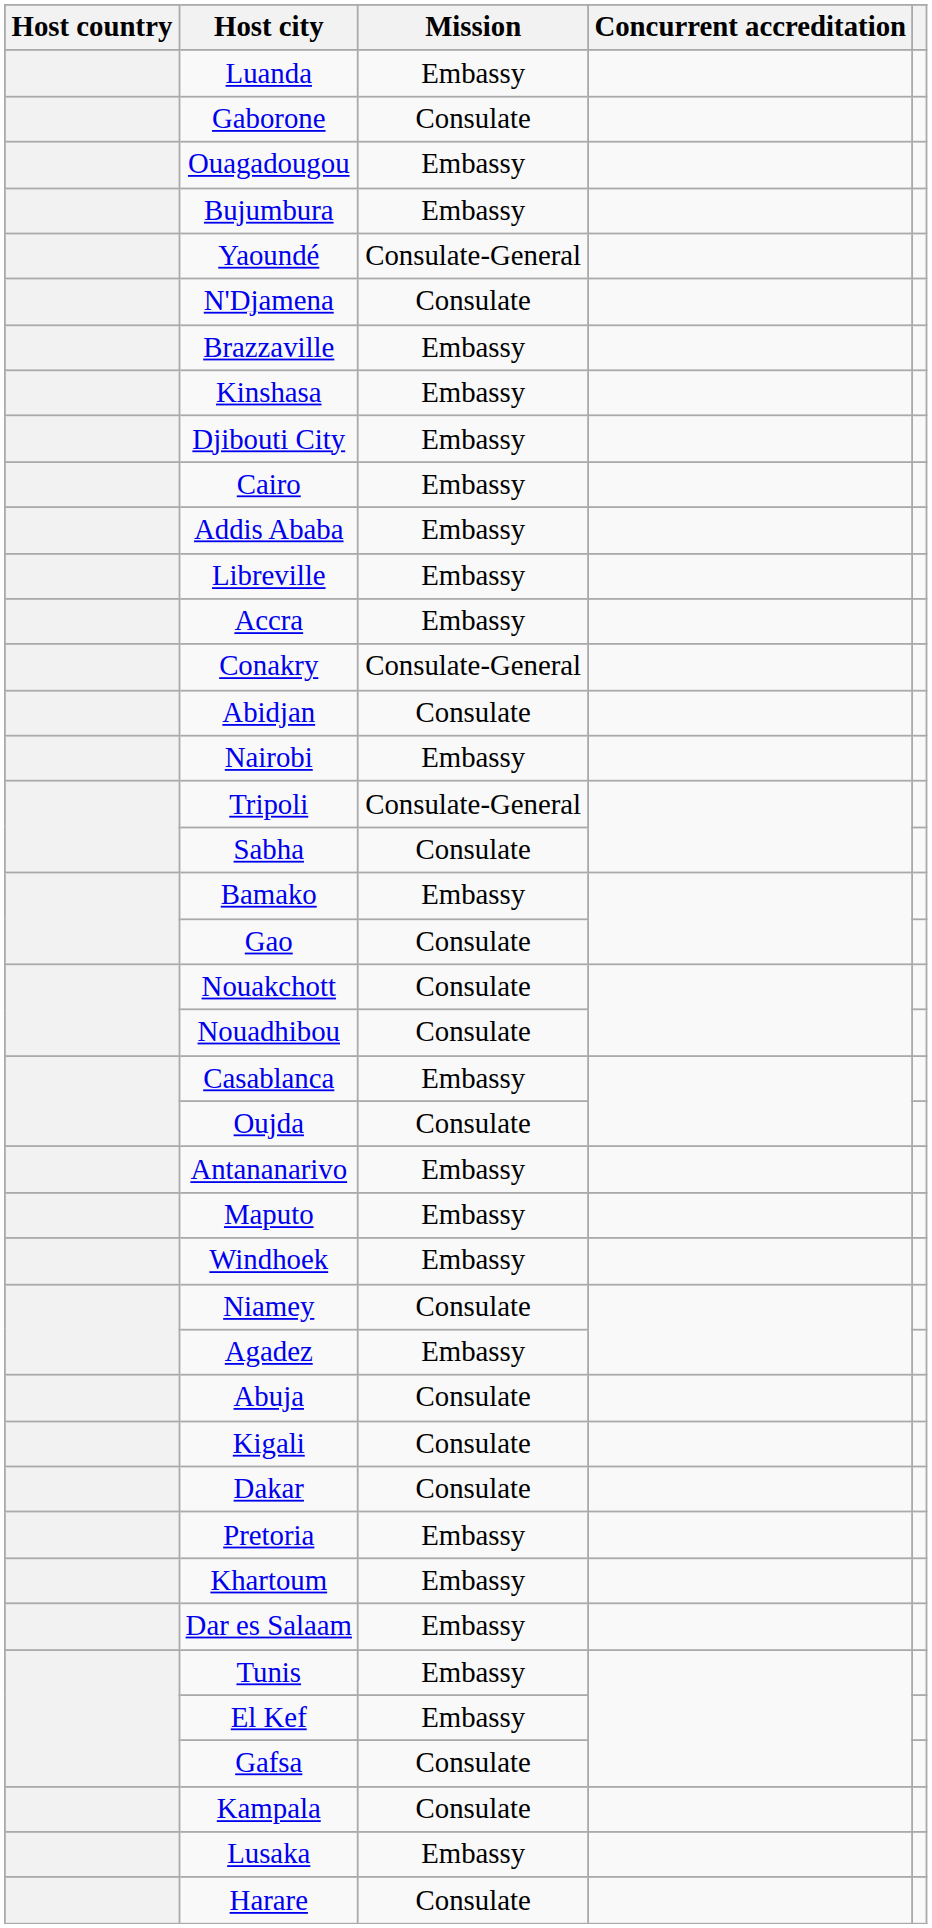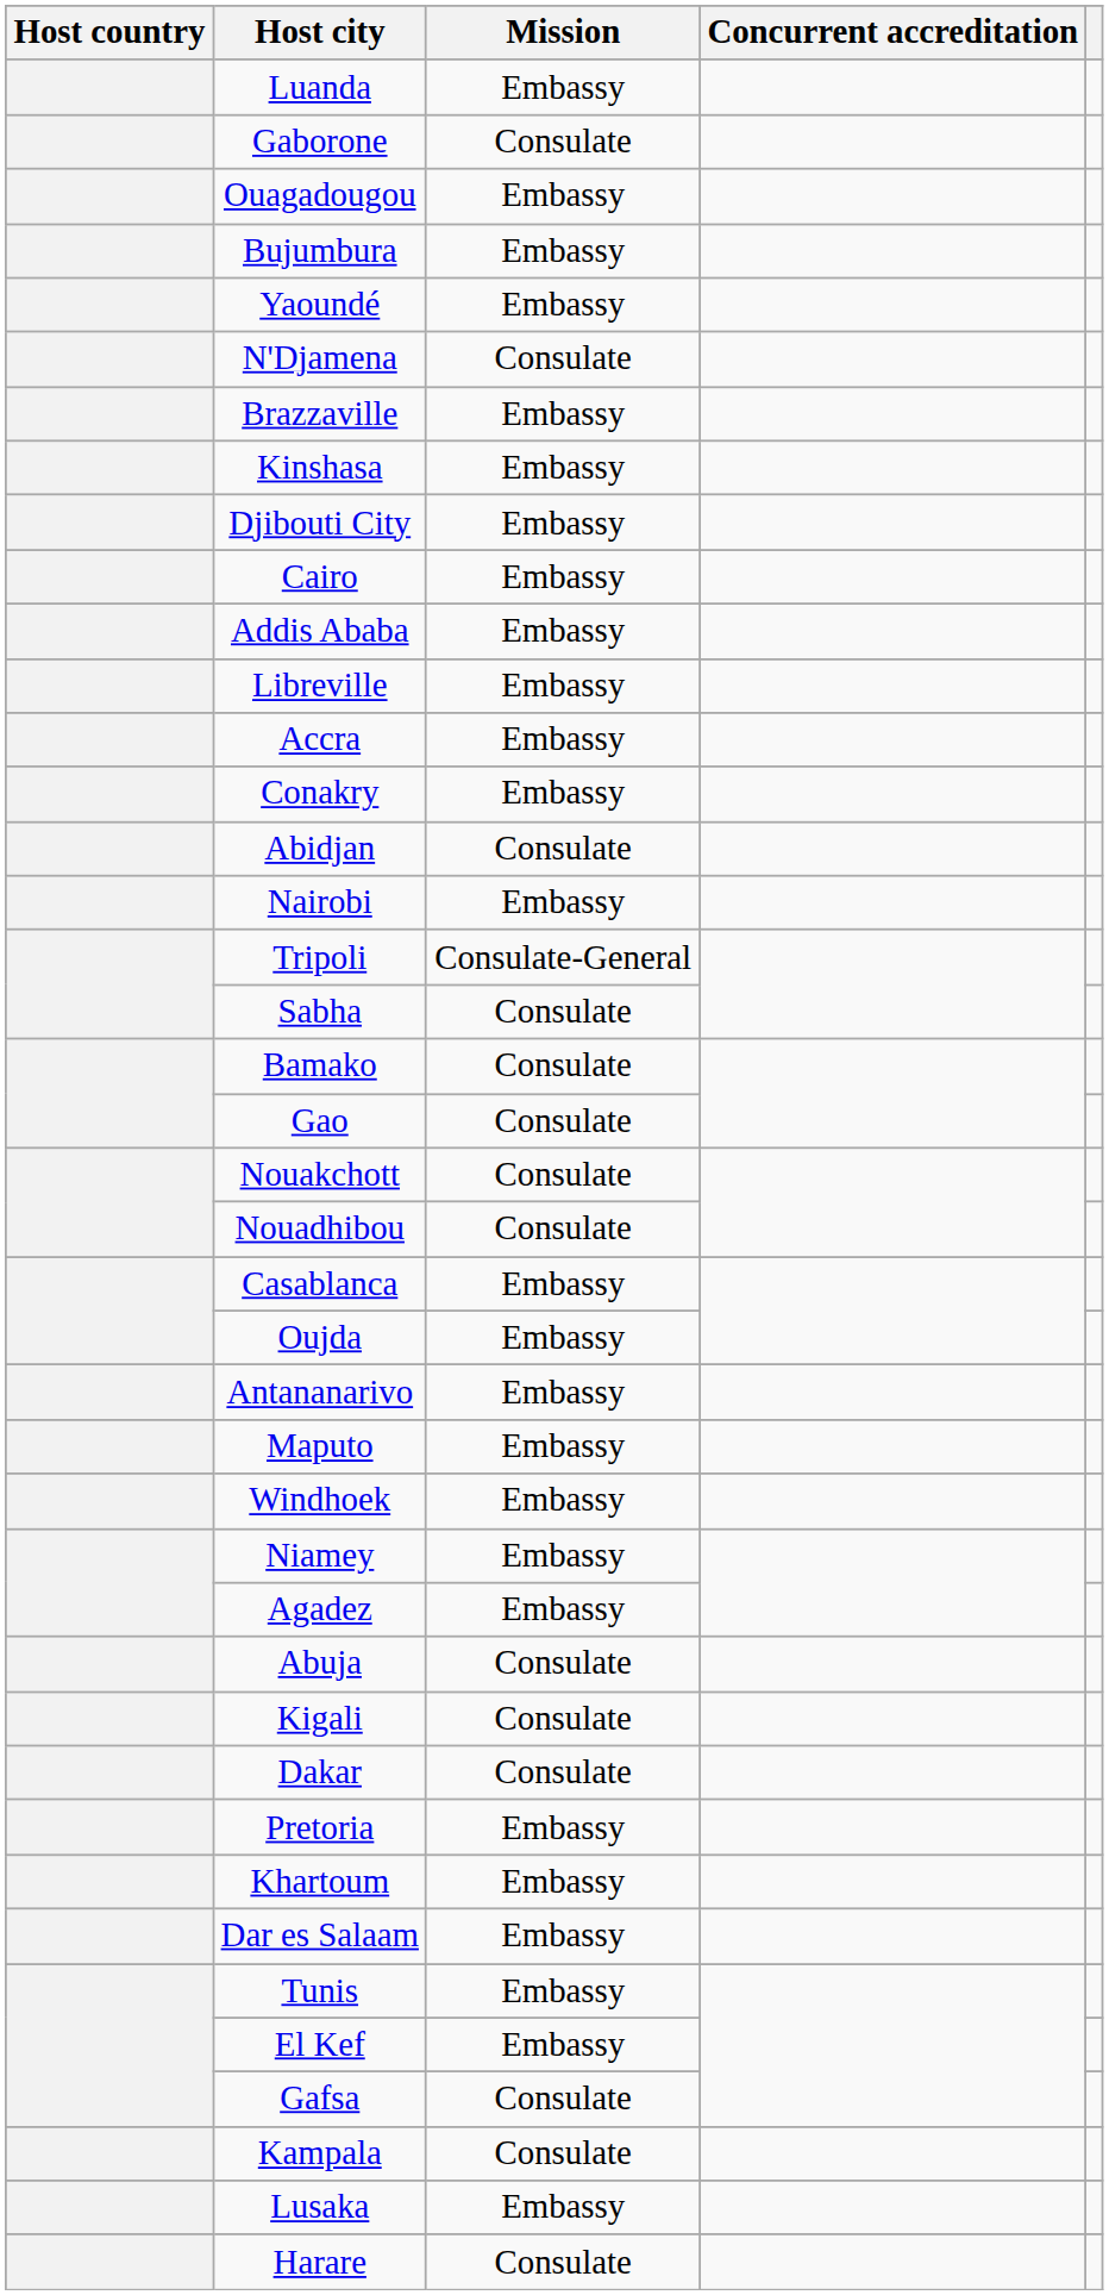 <table class="wikitable plainrowheaders" style="text-align:center;">
 <tr>
 <th scope="col">Host country</th>
 <th scope="col">Host city</th>
 <th scope="col">Mission</th>
 <th scope="col">Concurrent accreditation</th>
 <th scope="col"></th>
 </tr>
 <tr>
 <th scope="row"></th>
 <td><a href='#'>Luanda</a></td>
 <td>Embassy</td>
 <td></td>
 <td></td>
 </tr>
 <tr>
 <th scope="row"></th>
 <td><a href='#'>Gaborone</a></td>
 <td>Consulate</td>
 <td></td>
 <td></td>
 </tr>
 <tr>
 <th scope="row"></th>
 <td><a href='#'>Ouagadougou</a></td>
 <td>Embassy</td>
 <td></td>
 <td></td>
 </tr>
 <tr>
 <th scope="row"></th>
 <td><a href='#'>Bujumbura</a></td>
 <td>Embassy</td>
 <td></td>
 <td></td>
 </tr>
 <tr>
 <th scope="row"></th>
 <td><a href='#'>Yaoundé</a></td>
-<td>Consulate-General</td>
+<td>Embassy</td>
 <td></td>
 <td></td>
 </tr>
 <tr>
 <th scope="row"></th>
 <td><a href='#'>N'Djamena</a></td>
 <td>Consulate</td>
 <td></td>
 <td></td>
 </tr>
 <tr>
 <th scope="row"></th>
 <td><a href='#'>Brazzaville</a></td>
 <td>Embassy</td>
 <td></td>
 <td></td>
 </tr>
 <tr>
 <th scope="row"></th>
 <td><a href='#'>Kinshasa</a></td>
 <td>Embassy</td>
 <td></td>
 <td></td>
 </tr>
 <tr>
 <th scope="row"></th>
 <td><a href='#'>Djibouti City</a></td>
 <td>Embassy</td>
 <td></td>
 <td></td>
 </tr>
 <tr>
 <th scope="row"></th>
 <td><a href='#'>Cairo</a></td>
 <td>Embassy</td>
 <td></td>
 <td></td>
 </tr>
 <tr>
 <th scope="row"></th>
 <td><a href='#'>Addis Ababa</a></td>
 <td>Embassy</td>
 <td></td>
 <td></td>
 </tr>
 <tr>
 <th scope="row"></th>
 <td><a href='#'>Libreville</a></td>
 <td>Embassy</td>
 <td></td>
 <td></td>
 </tr>
 <tr>
 <th scope="row"></th>
 <td><a href='#'>Accra</a></td>
 <td>Embassy</td>
 <td></td>
 <td></td>
 </tr>
 <tr>
 <th scope="row"></th>
 <td><a href='#'>Conakry</a></td>
-<td>Consulate-General</td>
+<td>Embassy</td>
 <td></td>
 <td></td>
 </tr>
 <tr>
 <th scope="row"></th>
 <td><a href='#'>Abidjan</a></td>
 <td>Consulate</td>
 <td></td>
 <td></td>
 </tr>
 <tr>
 <th scope="row"></th>
 <td><a href='#'>Nairobi</a></td>
 <td>Embassy</td>
 <td></td>
 <td></td>
 </tr>
 <tr>
 <th scope="row" rowspan="2"></th>
 <td><a href='#'>Tripoli</a></td>
 <td>Consulate-General</td>
 <td rowspan="2"></td>
 <td></td>
 </tr>
 <tr>
 <td><a href='#'>Sabha</a></td>
 <td>Consulate</td>
 <td></td>
 </tr>
 <tr>
 <th scope="row" rowspan="2"></th>
 <td><a href='#'>Bamako</a></td>
-<td>Embassy</td>
+<td>Consulate</td>
 <td rowspan="2"></td>
 <td></td>
 </tr>
 <tr>
 <td><a href='#'>Gao</a></td>
 <td>Consulate</td>
 <td></td>
 </tr>
 <tr>
 <th scope="row" rowspan="2"></th>
 <td><a href='#'>Nouakchott</a></td>
 <td>Consulate</td>
 <td rowspan="2"></td>
 <td></td>
 </tr>
 <tr>
 <td><a href='#'>Nouadhibou</a></td>
 <td>Consulate</td>
 <td></td>
 </tr>
 <tr>
 <th scope="row" rowspan="2"></th>
 <td><a href='#'>Casablanca</a></td>
 <td>Embassy</td>
 <td rowspan="2"></td>
 <td></td>
 </tr>
 <tr>
 <td><a href='#'>Oujda</a></td>
-<td>Consulate</td>
+<td>Embassy</td>
 <td></td>
 </tr>
 <tr>
 <th scope="row"></th>
 <td><a href='#'>Antananarivo</a></td>
 <td>Embassy</td>
 <td></td>
 <td></td>
 </tr>
 <tr>
 <th scope="row"></th>
 <td><a href='#'>Maputo</a></td>
 <td>Embassy</td>
 <td></td>
 <td></td>
 </tr>
 <tr>
 <th scope="row"></th>
 <td><a href='#'>Windhoek</a></td>
 <td>Embassy</td>
 <td></td>
 <td></td>
 </tr>
 <tr>
 <th scope="row" rowspan="2"></th>
 <td><a href='#'>Niamey</a></td>
-<td>Consulate</td>
+<td>Embassy</td>
 <td rowspan="2"></td>
 <td></td>
 </tr>
 <tr>
 <td><a href='#'>Agadez</a></td>
 <td>Embassy</td>
 <td></td>
 </tr>
 <tr>
 <th scope="row"></th>
 <td><a href='#'>Abuja</a></td>
 <td>Consulate</td>
 <td></td>
 <td></td>
 </tr>
 <tr>
 <th scope="row"></th>
 <td><a href='#'>Kigali</a></td>
 <td>Consulate</td>
 <td></td>
 <td></td>
 </tr>
 <tr>
 <th scope="row"></th>
 <td><a href='#'>Dakar</a></td>
 <td>Consulate</td>
 <td></td>
 <td></td>
 </tr>
 <tr>
 <th scope="row"></th>
 <td><a href='#'>Pretoria</a></td>
 <td>Embassy</td>
 <td></td>
 <td></td>
 </tr>
 <tr>
 <th scope="row"></th>
 <td><a href='#'>Khartoum</a></td>
 <td>Embassy</td>
 <td></td>
 <td></td>
 </tr>
 <tr>
 <th scope="row"></th>
 <td><a href='#'>Dar es Salaam</a></td>
 <td>Embassy</td>
 <td></td>
 <td></td>
 </tr>
 <tr>
 <th scope="row" rowspan="3"></th>
 <td><a href='#'>Tunis</a></td>
 <td>Embassy</td>
 <td rowspan="3"></td>
 <td></td>
 </tr>
 <tr>
 <td><a href='#'>El Kef</a></td>
 <td>Embassy</td>
 <td></td>
 </tr>
 <tr>
 <td><a href='#'>Gafsa</a></td>
 <td>Consulate</td>
 <td></td>
 </tr>
 <tr>
 <th scope="row"></th>
 <td><a href='#'>Kampala</a></td>
 <td>Consulate</td>
 <td></td>
 <td></td>
 </tr>
 <tr>
 <th scope="row"></th>
 <td><a href='#'>Lusaka</a></td>
 <td>Embassy</td>
 <td></td>
 <td></td>
 </tr>
 <tr>
 <th scope="row"></th>
 <td><a href='#'>Harare</a></td>
 <td>Consulate</td>
 <td></td>
 <td></td>
 </tr>
 </table>
